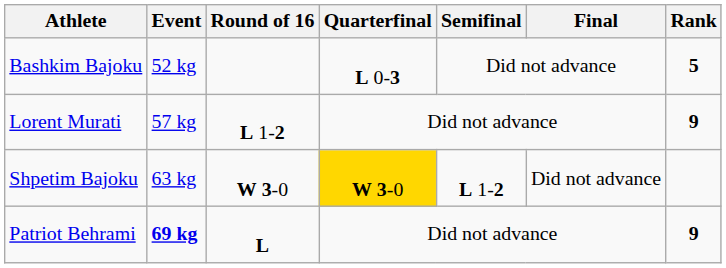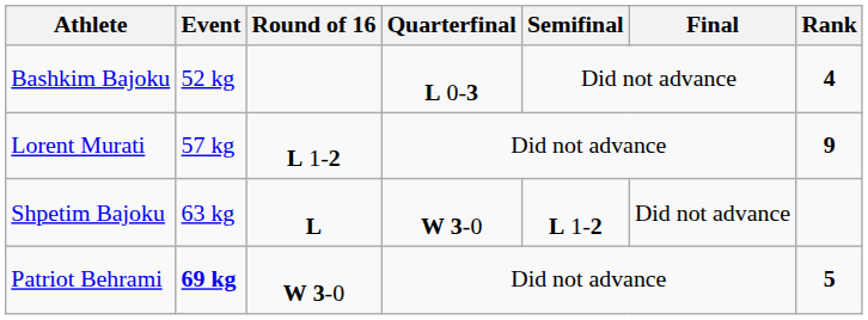 <table class="wikitable" style="text-align:left; font-size:90%">
 <tr>
 <th>Athlete</th>
 <th>Event</th>
 <th>Round of 16</th>
 <th>Quarterfinal</th>
 <th>Semifinal</th>
 <th>Final</th>
 <th>Rank</th>
 </tr>
 <tr align=center>
 <td align=left><a href='#'>Bashkim Bajoku</a></td>
 <td align=left><a href='#'>52 kg</a></td>
 <td></td>
 <td> <br><strong>L</strong> 0-<strong>3</strong></td>
 <td colspan=2 align=center>Did not advance</td>
-<td align=center><strong>5</strong></td>
+<td align=center><strong>4</strong></td>
 </tr>
 <tr align=center>
 <td align=left><a href='#'>Lorent Murati</a></td>
 <td align=left><a href='#'>57 kg</a></td>
 <td> <br><strong>L</strong> 1-<strong>2</strong></td>
 <td colspan=3 align=center>Did not advance</td>
 <td align=center><strong>9</strong></td>
 </tr>
 <tr align=center>
 <td align=left><a href='#'>Shpetim Bajoku</a></td>
 <td align=left><a href='#'>63 kg</a></td>
+<td> <br><strong>L</strong> </td>
 <td>  <br><strong>W</strong> <strong>3</strong>-0</td>
-<td style="background: gold;">  <br><strong>W</strong> <strong>3</strong>-0</td>
 <td>  <br><strong>L</strong> 1-<strong>2</strong></td>
 <td align=center>Did not advance</td>
 <td align=center><strong></strong></td>
 </tr>
 <tr align=center>
 <td align=left><a href='#'>Patriot Behrami</a></td>
 <td align=left><strong><a href='#'>69 kg</a></strong></td>
-<td> <br><strong>L</strong> </td>
+<td>  <br><strong>W</strong> <strong>3</strong>-0</td>
 <td colspan=3 align=center>Did not advance</td>
-<td align=center><strong>9</strong></td>
+<td align=center><strong>5</strong></td>
 </tr>
 </table>
